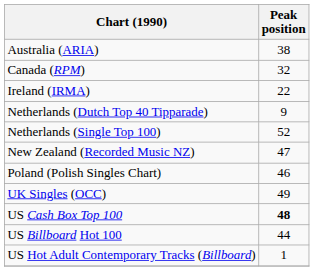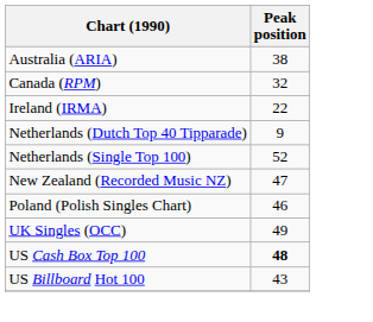 <table class="wikitable">
 <tr>
 <th>Chart (1990)</th>
 <th>Peak<br>position</th>
 </tr>
 <tr>
 <td>Australia (<a href='#'>ARIA</a>)</td>
 <td style="text-align:center;">38</td>
 </tr>
 <tr>
 <td>Canada (<a href='#'><em>RPM</em></a>)</td>
 <td style="text-align:center;">32</td>
 </tr>
 <tr>
 <td>Ireland (<a href='#'>IRMA</a>)</td>
 <td style="text-align:center;">22</td>
 </tr>
 <tr>
 <td>Netherlands (<a href='#'>Dutch Top 40 Tipparade</a>)</td>
 <td style="text-align:center;">9</td>
 </tr>
 <tr>
 <td>Netherlands (<a href='#'>Single Top 100</a>)</td>
 <td style="text-align:center;">52</td>
 </tr>
 <tr>
 <td>New Zealand (<a href='#'>Recorded Music NZ</a>)</td>
 <td style="text-align:center;">47</td>
 </tr>
 <tr>
 <td>Poland (Polish Singles Chart)</td>
 <td style="text-align:center;">46</td>
 </tr>
 <tr>
 <td><a href='#'>UK Singles</a> (<a href='#'>OCC</a>)</td>
 <td style="text-align:center;">49</td>
 </tr>
 <tr>
 <td>US <a href='#'><em>Cash Box Top 100</em></a></td>
 <td style="text-align:center;"><strong>48</strong></td>
 </tr>
 <tr>
 <td>US <em><a href='#'>Billboard</a></em> <a href='#'>Hot 100</a></td>
-<td style="text-align:center;">44</td>
-</tr>
-<tr>
-<td>US <a href='#'>Hot Adult Contemporary Tracks</a> (<em><a href='#'>Billboard</a></em>)</td>
-<td style="text-align:center;">1</td>
+<td style="text-align:center;">43</td>
 </tr>
 <tr>
 </tr>
 </table>
